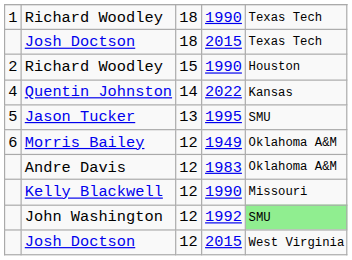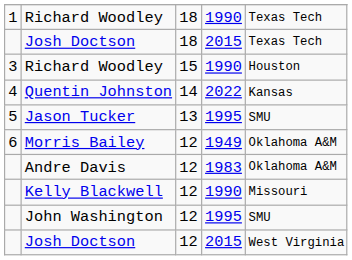 <table class="wikitable">
 <tr>
 </tr>
 <tr>
 <td>1</td>
 <td>Richard Woodley</td>
 <td>18</td>
 <td><a href='#'>1990</a></td>
 <td style="font-size:80%;">Texas Tech</td>
 </tr>
 <tr>
 <td></td>
 <td><a href='#'>Josh Doctson</a></td>
 <td>18</td>
 <td><a href='#'>2015</a></td>
 <td style="font-size:80%;">Texas Tech</td>
 </tr>
 <tr>
-<td>2</td>
+<td>3</td>
 <td>Richard Woodley</td>
 <td>15</td>
 <td><a href='#'>1990</a></td>
 <td style="font-size:80%;">Houston</td>
 </tr>
 <tr>
 <td>4</td>
 <td><a href='#'>Quentin Johnston</a></td>
 <td>14</td>
 <td><a href='#'>2022</a></td>
 <td style="font-size:80%;">Kansas</td>
 </tr>
 <tr>
 <td>5</td>
 <td><a href='#'>Jason Tucker</a></td>
 <td>13</td>
 <td><a href='#'>1995</a></td>
 <td style="font-size:80%;">SMU</td>
 </tr>
 <tr>
 <td>6</td>
 <td><a href='#'>Morris Bailey</a></td>
 <td>12</td>
 <td><a href='#'>1949</a></td>
 <td style="font-size:80%;">Oklahoma A&M</td>
 </tr>
 <tr>
 <td></td>
 <td>Andre Davis</td>
 <td>12</td>
 <td><a href='#'>1983</a></td>
 <td style="font-size:80%;">Oklahoma A&M</td>
 </tr>
 <tr>
 <td></td>
 <td><a href='#'>Kelly Blackwell</a></td>
 <td>12</td>
 <td><a href='#'>1990</a></td>
 <td style="font-size:80%;">Missouri</td>
 </tr>
 <tr>
 <td></td>
 <td>John Washington</td>
 <td>12</td>
-<td><a href='#'>1992</a></td>
-<td style="background: lightgreen; font-size:80%;">SMU</td>
+<td><a href='#'>1995</a></td>
+<td style="font-size:80%;">SMU</td>
 </tr>
 <tr>
 <td></td>
 <td><a href='#'>Josh Doctson</a></td>
 <td>12</td>
 <td><a href='#'>2015</a></td>
 <td style="font-size:80%;">West Virginia</td>
 </tr>
 </table>
